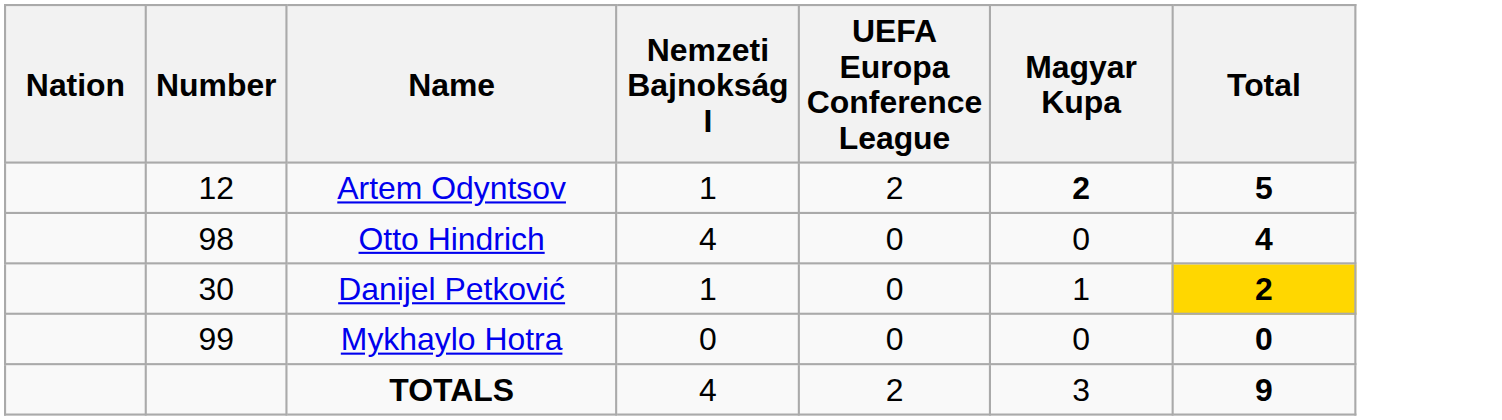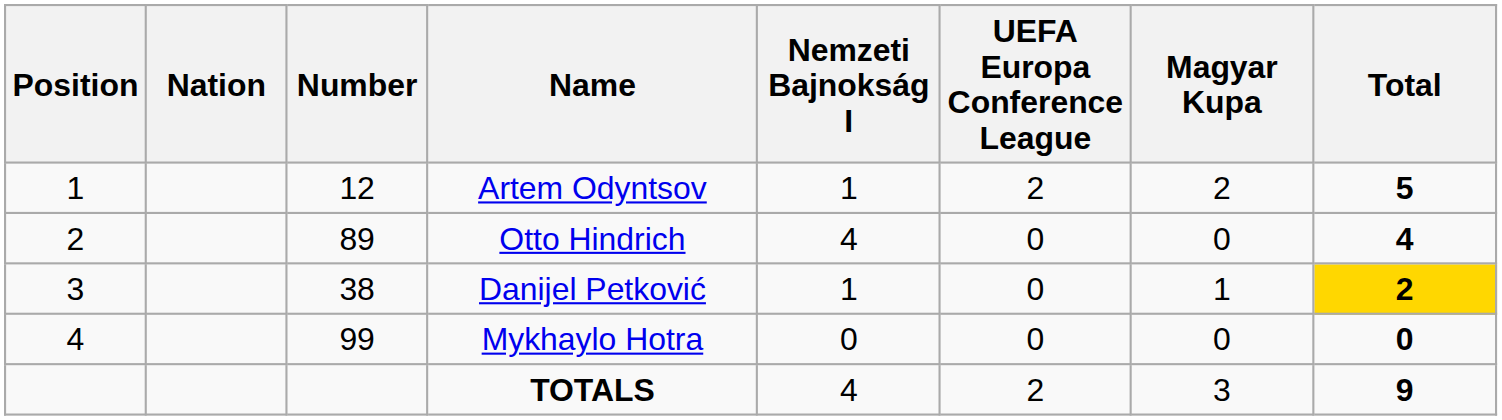 <table class="wikitable" style="font-size: 95%; text-align: center;">
 <tr>
+<th width=60>Position</th>
 <th width=60>Nation</th>
 <th width=60>Number</th>
 <th width=150>Name</th>
 <th width=80>Nemzeti Bajnokság I</th>
 <th width=80>UEFA Europa Conference League</th>
 <th width=80>Magyar Kupa</th>
 <th width=80>Total</th>
 </tr>
 <tr>
+<td>1</td>
 <td></td>
 <td>12</td>
 <td><a href='#'>Artem Odyntsov</a></td>
 <td>1</td>
 <td>2</td>
-<td><strong>2</strong></td>
+<td>2</td>
 <td><strong>5</strong></td>
 </tr>
 <tr>
+<td>2</td>
 <td></td>
-<td>98</td>
+<td>89</td>
 <td><a href='#'>Otto Hindrich</a></td>
 <td>4</td>
 <td>0</td>
 <td>0</td>
 <td><strong>4</strong></td>
 </tr>
 <tr>
+<td>3</td>
 <td></td>
-<td>30</td>
+<td>38</td>
 <td><a href='#'>Danijel Petković</a></td>
 <td>1</td>
 <td>0</td>
 <td>1</td>
 <td style="background: gold;"><strong>2</strong></td>
 </tr>
 <tr>
+<td>4</td>
 <td></td>
 <td>99</td>
 <td><a href='#'>Mykhaylo Hotra</a></td>
 <td>0</td>
 <td>0</td>
 <td>0</td>
 <td><strong>0</strong></td>
 </tr>
 <tr>
 <td></td>
 <td></td>
+<td></td>
 <td><strong>TOTALS</strong></td>
 <td>4</td>
 <td>2</td>
 <td>3</td>
 <td><strong>9</strong></td>
 </tr>
 </table>
